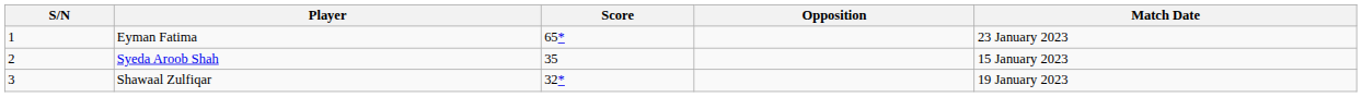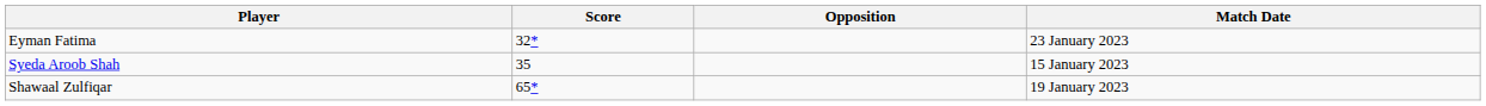 <table style="width:100%;" class="wikitable">
 <tr>
-<th>S/N</th>
 <th>Player</th>
 <th>Score</th>
 <th>Opposition</th>
 <th>Match Date</th>
 </tr>
 <tr>
-<td>1</td>
 <td>Eyman Fatima</td>
-<td>65<a href='#'>*</a></td>
+<td>32<a href='#'>*</a></td>
 <td></td>
 <td>23 January 2023</td>
 </tr>
 <tr>
-<td>2</td>
 <td><a href='#'>Syeda Aroob Shah</a></td>
 <td>35</td>
 <td></td>
 <td>15 January 2023</td>
 </tr>
 <tr>
-<td>3</td>
 <td>Shawaal Zulfiqar</td>
-<td>32<a href='#'>*</a></td>
+<td>65<a href='#'>*</a></td>
 <td></td>
 <td>19 January 2023</td>
 </tr>
 </table>
